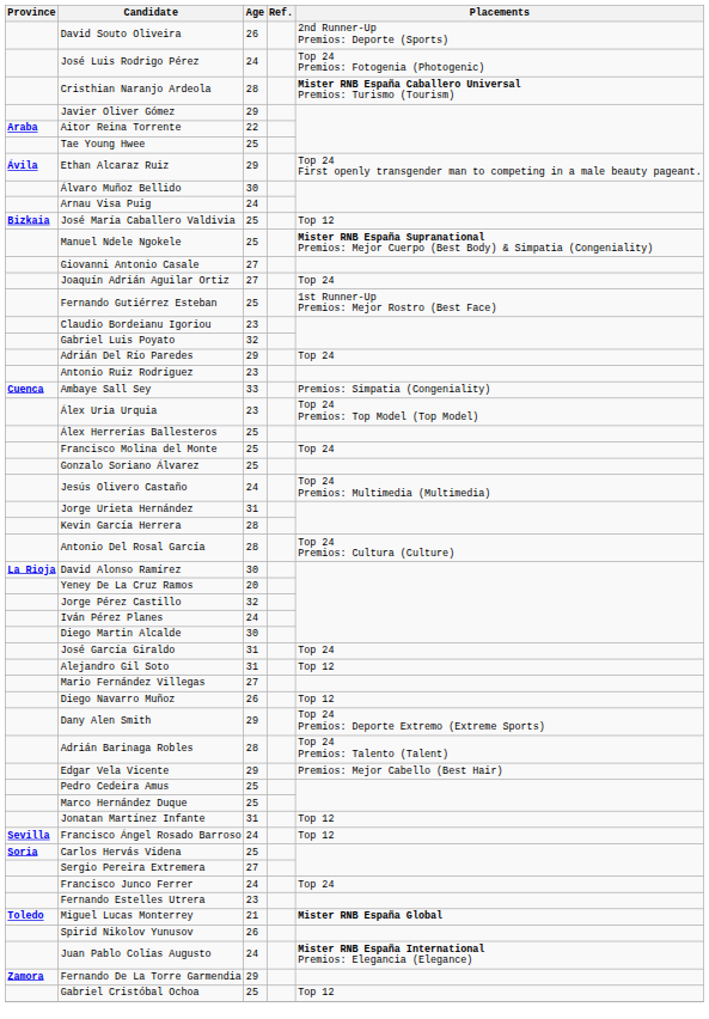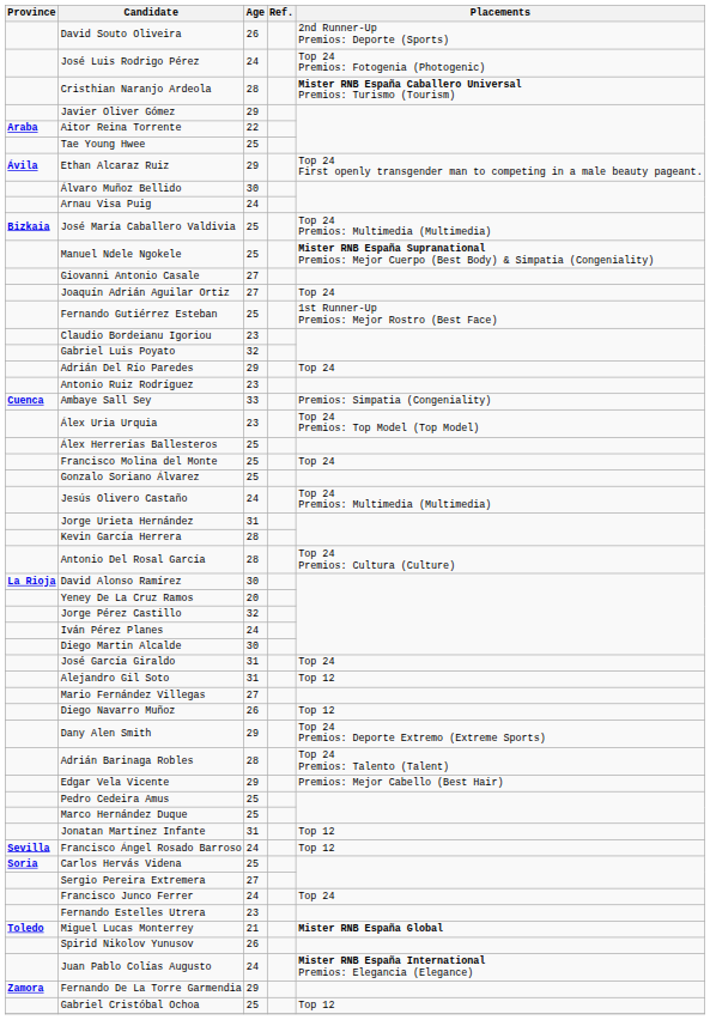 <table class="wikitable sortable" style="font-size: 95%;">
 <tr>
 <th>Province</th>
 <th>Candidate</th>
 <th>Age</th>
 <th>Ref.</th>
 <th>Placements</th>
 </tr>
 <tr>
 <td><strong></strong></td>
 <td>David Souto Oliveira</td>
 <td>26</td>
 <td></td>
 <td>2nd Runner-Up<br>Premios: Deporte (Sports)</td>
 </tr>
 <tr>
 <td><strong></strong></td>
 <td>José Luis Rodrigo Pérez</td>
 <td>24</td>
 <td></td>
 <td>Top 24<br>Premios: Fotogenia (Photogenic)</td>
 </tr>
 <tr>
 <td><strong></strong></td>
 <td>Cristhian Naranjo Ardeola</td>
 <td>28</td>
 <td></td>
 <td><strong>Mister RNB España Caballero Universal</strong><br>Premios: Turismo (Tourism)</td>
 </tr>
 <tr>
 <td><strong></strong></td>
 <td>Javier Oliver Gómez</td>
 <td>29</td>
 <td></td>
 </tr>
 <tr>
 <td> <strong><a href='#'>Araba</a></strong></td>
 <td>Aitor Reina Torrente</td>
 <td>22</td>
 <td></td>
 </tr>
 <tr>
 <td><strong></strong></td>
 <td>Tae Young Hwee</td>
 <td>25</td>
 <td></td>
 </tr>
 <tr>
 <td> <strong><a href='#'>Ávila</a></strong></td>
 <td>Ethan Alcaraz Ruiz</td>
 <td>29</td>
 <td></td>
 <td>Top 24<br>First openly transgender man to competing in a male beauty pageant.</td>
 </tr>
 <tr>
 <td><strong></strong></td>
 <td>Álvaro Muñoz Bellido</td>
 <td>30</td>
 <td></td>
 </tr>
 <tr>
 <td><strong></strong></td>
 <td>Arnau Visa Puig</td>
 <td>24</td>
 <td></td>
 </tr>
 <tr>
 <td> <strong><a href='#'>Bizkaia</a></strong></td>
 <td>José María Caballero Valdivia</td>
 <td>25</td>
 <td></td>
-<td>Top 12</td>
+<td>Top 24<br>Premios: Multimedia (Multimedia)</td>
 </tr>
 <tr>
 <td><strong></strong></td>
 <td>Manuel Ndele Ngokele</td>
 <td>25</td>
 <td></td>
 <td><strong>Mister RNB España Supranational</strong><br>Premios: Mejor Cuerpo (Best Body) & Simpatia (Congeniality)</td>
 </tr>
 <tr>
 <td><strong></strong></td>
 <td>Giovanni Antonio Casale</td>
 <td>27</td>
 <td></td>
 </tr>
 <tr>
 <td><strong></strong></td>
 <td>Joaquín Adrián Aguilar Ortiz</td>
 <td>27</td>
 <td></td>
 <td>Top 24</td>
 </tr>
 <tr>
 <td><strong></strong></td>
 <td>Fernando Gutiérrez Esteban</td>
 <td>25</td>
 <td></td>
 <td>1st Runner-Up<br>Premios: Mejor Rostro (Best Face)</td>
 </tr>
 <tr>
 <td><strong></strong></td>
 <td>Claudio Bordeianu Igoriou</td>
 <td>23</td>
 <td></td>
 </tr>
 <tr>
 <td><strong></strong></td>
 <td>Gabriel Luis Poyato</td>
 <td>32</td>
 <td></td>
 </tr>
 <tr>
 <td><strong></strong></td>
 <td>Adrián Del Río Paredes</td>
 <td>29</td>
 <td></td>
 <td>Top 24</td>
 </tr>
 <tr>
 <td><strong></strong></td>
 <td>Antonio Ruiz Rodríguez</td>
 <td>23</td>
 <td></td>
 </tr>
 <tr>
 <td> <strong><a href='#'>Cuenca</a></strong></td>
 <td>Ambaye Sall Sey</td>
 <td>33</td>
 <td></td>
 <td>Premios: Simpatia (Congeniality)</td>
 </tr>
 <tr>
 <td><strong></strong></td>
 <td>Álex Uria Urquia</td>
 <td>23</td>
 <td></td>
 <td>Top 24<br>Premios: Top Model (Top Model)</td>
 </tr>
 <tr>
 <td><strong></strong></td>
 <td>Álex Herrerías Ballesteros</td>
 <td>25</td>
 <td></td>
 </tr>
 <tr>
 <td><strong></strong></td>
 <td>Francisco Molina del Monte</td>
 <td>25</td>
 <td></td>
 <td>Top 24</td>
 </tr>
 <tr>
 <td><strong></strong></td>
 <td>Gonzalo Soriano Álvarez</td>
 <td>25</td>
 <td></td>
 </tr>
 <tr>
 <td><strong></strong></td>
 <td>Jesús Olivero Castaño</td>
 <td>24</td>
 <td></td>
 <td>Top 24<br>Premios: Multimedia (Multimedia)</td>
 </tr>
 <tr>
 <td><strong></strong></td>
 <td>Jorge Urieta Hernández</td>
 <td>31</td>
 <td></td>
 </tr>
 <tr>
 <td><strong></strong></td>
 <td>Kevin García Herrera</td>
 <td>28</td>
 <td></td>
 </tr>
 <tr>
 <td><strong></strong></td>
 <td>Antonio Del Rosal García</td>
 <td>28</td>
 <td></td>
 <td>Top 24<br>Premios: Cultura (Culture)</td>
 </tr>
 <tr>
 <td> <strong><a href='#'>La Rioja</a></strong></td>
 <td>David Alonso Ramírez</td>
 <td>30</td>
 <td></td>
 </tr>
 <tr>
 <td><strong></strong></td>
 <td>Yeney De La Cruz Ramos</td>
 <td>20</td>
 <td></td>
 </tr>
 <tr>
 <td><strong></strong></td>
 <td>Jorge Pérez Castillo</td>
 <td>32</td>
 <td></td>
 </tr>
 <tr>
 <td><strong></strong></td>
 <td>Iván Pérez Planes</td>
 <td>24</td>
 <td></td>
 </tr>
 <tr>
 <td><strong></strong></td>
 <td>Diego Martin Alcalde</td>
 <td>30</td>
 <td></td>
 </tr>
 <tr>
 <td><strong></strong></td>
 <td>José García Giraldo</td>
 <td>31</td>
 <td></td>
 <td>Top 24</td>
 </tr>
 <tr>
 <td><strong></strong></td>
 <td>Alejandro Gil Soto</td>
 <td>31</td>
 <td></td>
 <td>Top 12</td>
 </tr>
 <tr>
 <td><strong></strong></td>
 <td>Mario Fernández Villegas</td>
 <td>27</td>
 <td></td>
 </tr>
 <tr>
 <td><strong></strong></td>
 <td>Diego Navarro Muñoz</td>
 <td>26</td>
 <td></td>
 <td>Top 12</td>
 </tr>
 <tr>
 <td><strong></strong></td>
 <td>Dany Alen Smith</td>
 <td>29</td>
 <td></td>
 <td>Top 24<br>Premios: Deporte Extremo (Extreme Sports)</td>
 </tr>
 <tr>
 <td><strong></strong></td>
 <td>Adrián Barinaga Robles</td>
 <td>28</td>
 <td></td>
 <td>Top 24<br>Premios: Talento (Talent)</td>
 </tr>
 <tr>
 <td><strong></strong></td>
 <td>Edgar Vela Vicente</td>
 <td>29</td>
 <td></td>
 <td>Premios: Mejor Cabello (Best Hair)</td>
 </tr>
 <tr>
 <td><strong></strong></td>
 <td>Pedro Cedeira Amus</td>
 <td>25</td>
 <td></td>
 </tr>
 <tr>
 <td><strong></strong></td>
 <td>Marco Hernández Duque</td>
 <td>25</td>
 <td></td>
 </tr>
 <tr>
 <td><strong></strong></td>
 <td>Jonatan Martínez Infante</td>
 <td>31</td>
 <td></td>
 <td>Top 12</td>
 </tr>
 <tr>
 <td> <strong><a href='#'>Sevilla</a></strong></td>
 <td>Francisco Ángel Rosado Barroso</td>
 <td>24</td>
 <td></td>
 <td>Top 12</td>
 </tr>
 <tr>
 <td> <strong><a href='#'>Soria</a></strong></td>
 <td>Carlos Hervás Videna</td>
 <td>25</td>
 <td></td>
 </tr>
 <tr>
 <td><strong></strong></td>
 <td>Sergio Pereira Extremera</td>
 <td>27</td>
 <td></td>
 </tr>
 <tr>
 <td><strong></strong></td>
 <td>Francisco Junco Ferrer</td>
 <td>24</td>
 <td></td>
 <td>Top 24</td>
 </tr>
 <tr>
 <td><strong></strong></td>
 <td>Fernando Estelles Utrera</td>
 <td>23</td>
 <td></td>
 </tr>
 <tr>
 <td> <strong><a href='#'>Toledo</a></strong></td>
 <td>Miguel Lucas Monterrey</td>
 <td>21</td>
 <td></td>
 <td><strong>Mister RNB España Global</strong></td>
 </tr>
 <tr>
 <td><strong></strong></td>
 <td>Spirid Nikolov Yunusov</td>
 <td>26</td>
 <td></td>
 </tr>
 <tr>
 <td><strong></strong></td>
 <td>Juan Pablo Colías Augusto</td>
 <td>24</td>
 <td></td>
 <td><strong>Mister RNB España International</strong><br>Premios: Elegancia (Elegance)</td>
 </tr>
 <tr>
 <td> <strong><a href='#'>Zamora</a></strong></td>
 <td>Fernando De La Torre Garmendia</td>
 <td>29</td>
 <td></td>
 </tr>
 <tr>
 <td><strong></strong></td>
 <td>Gabriel Cristóbal Ochoa</td>
 <td>25</td>
 <td></td>
 <td>Top 12</td>
 </tr>
 <tr>
 </tr>
 </table>
